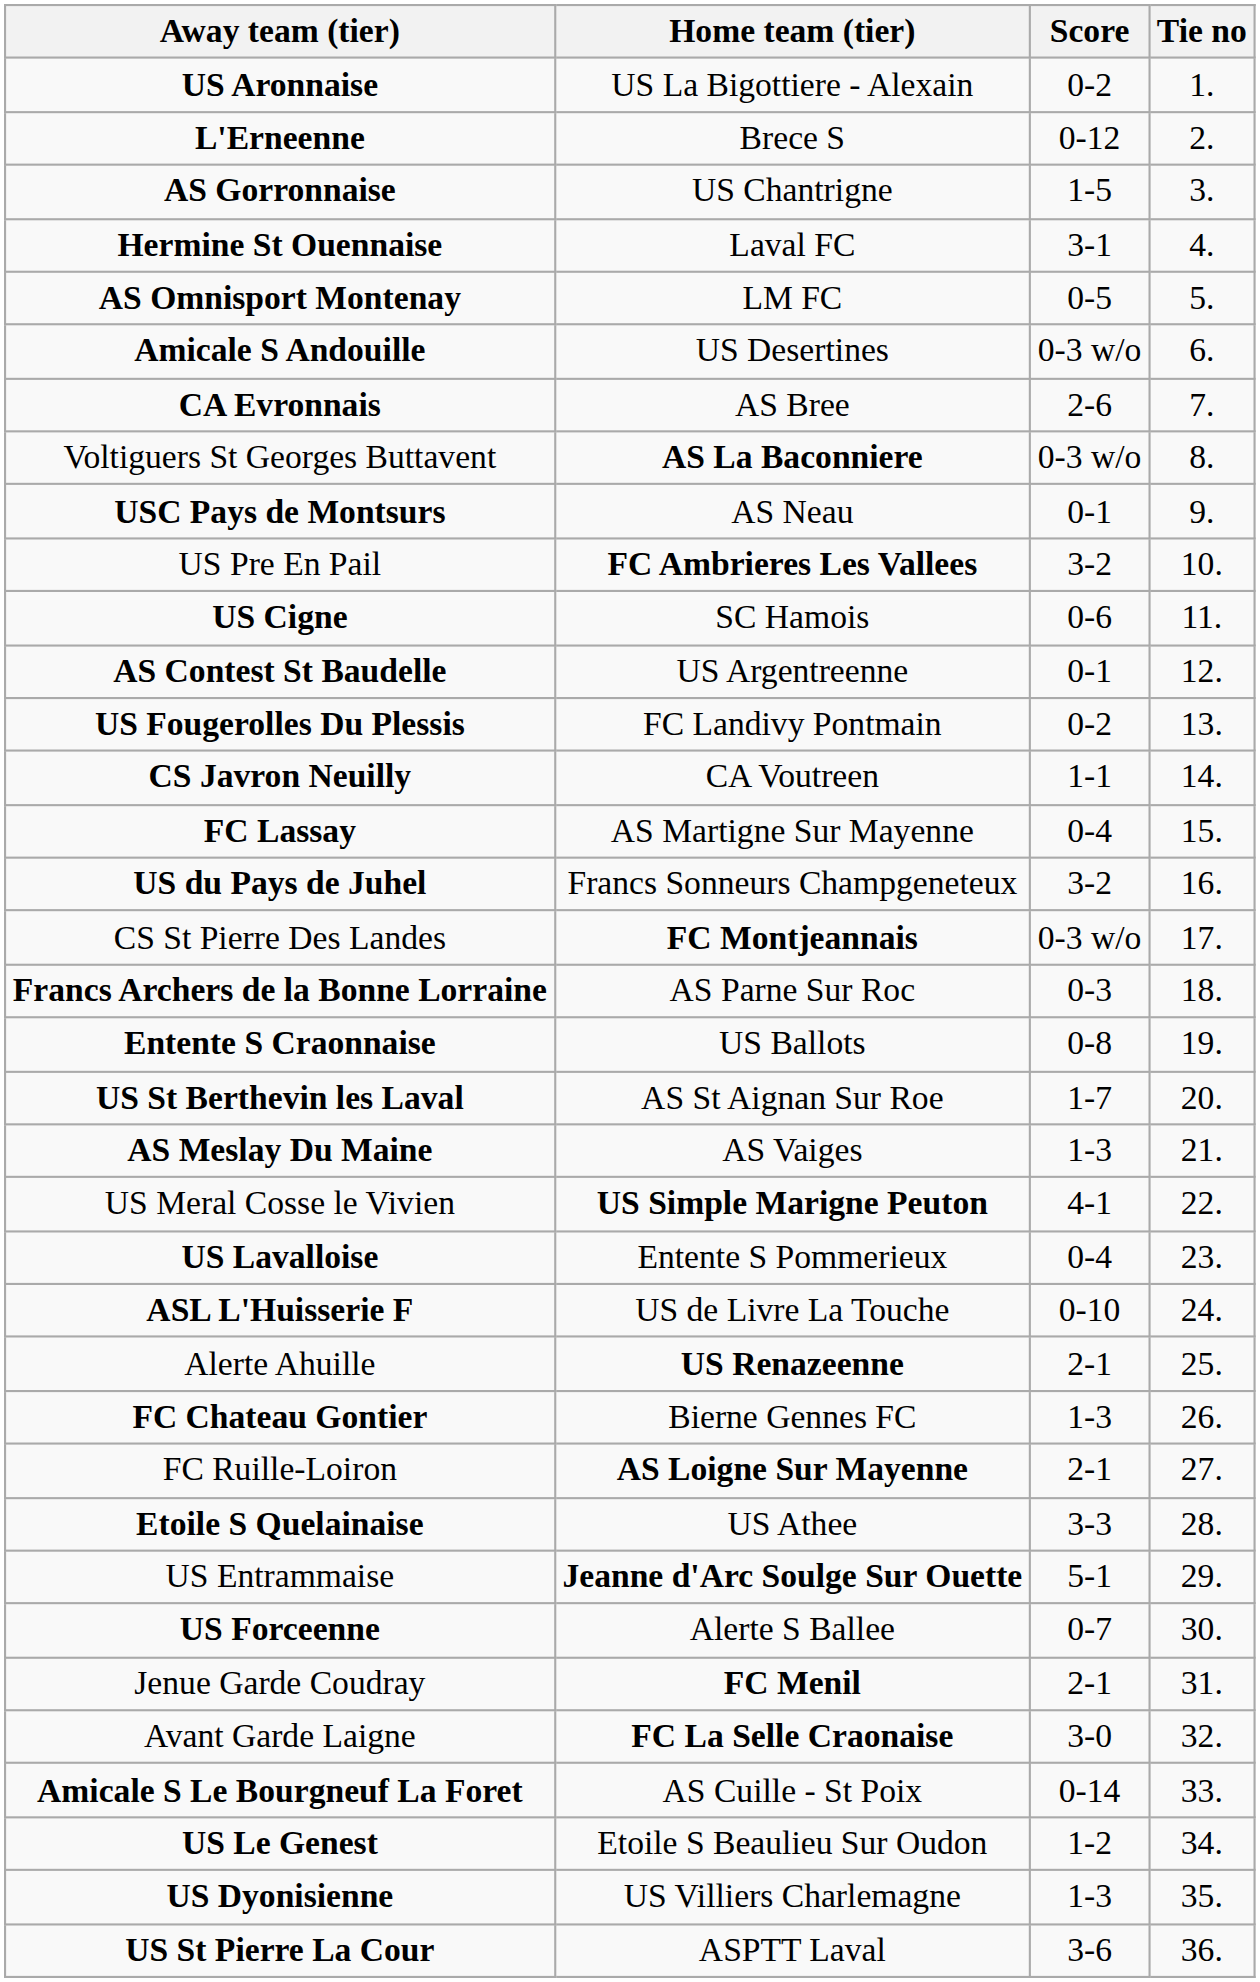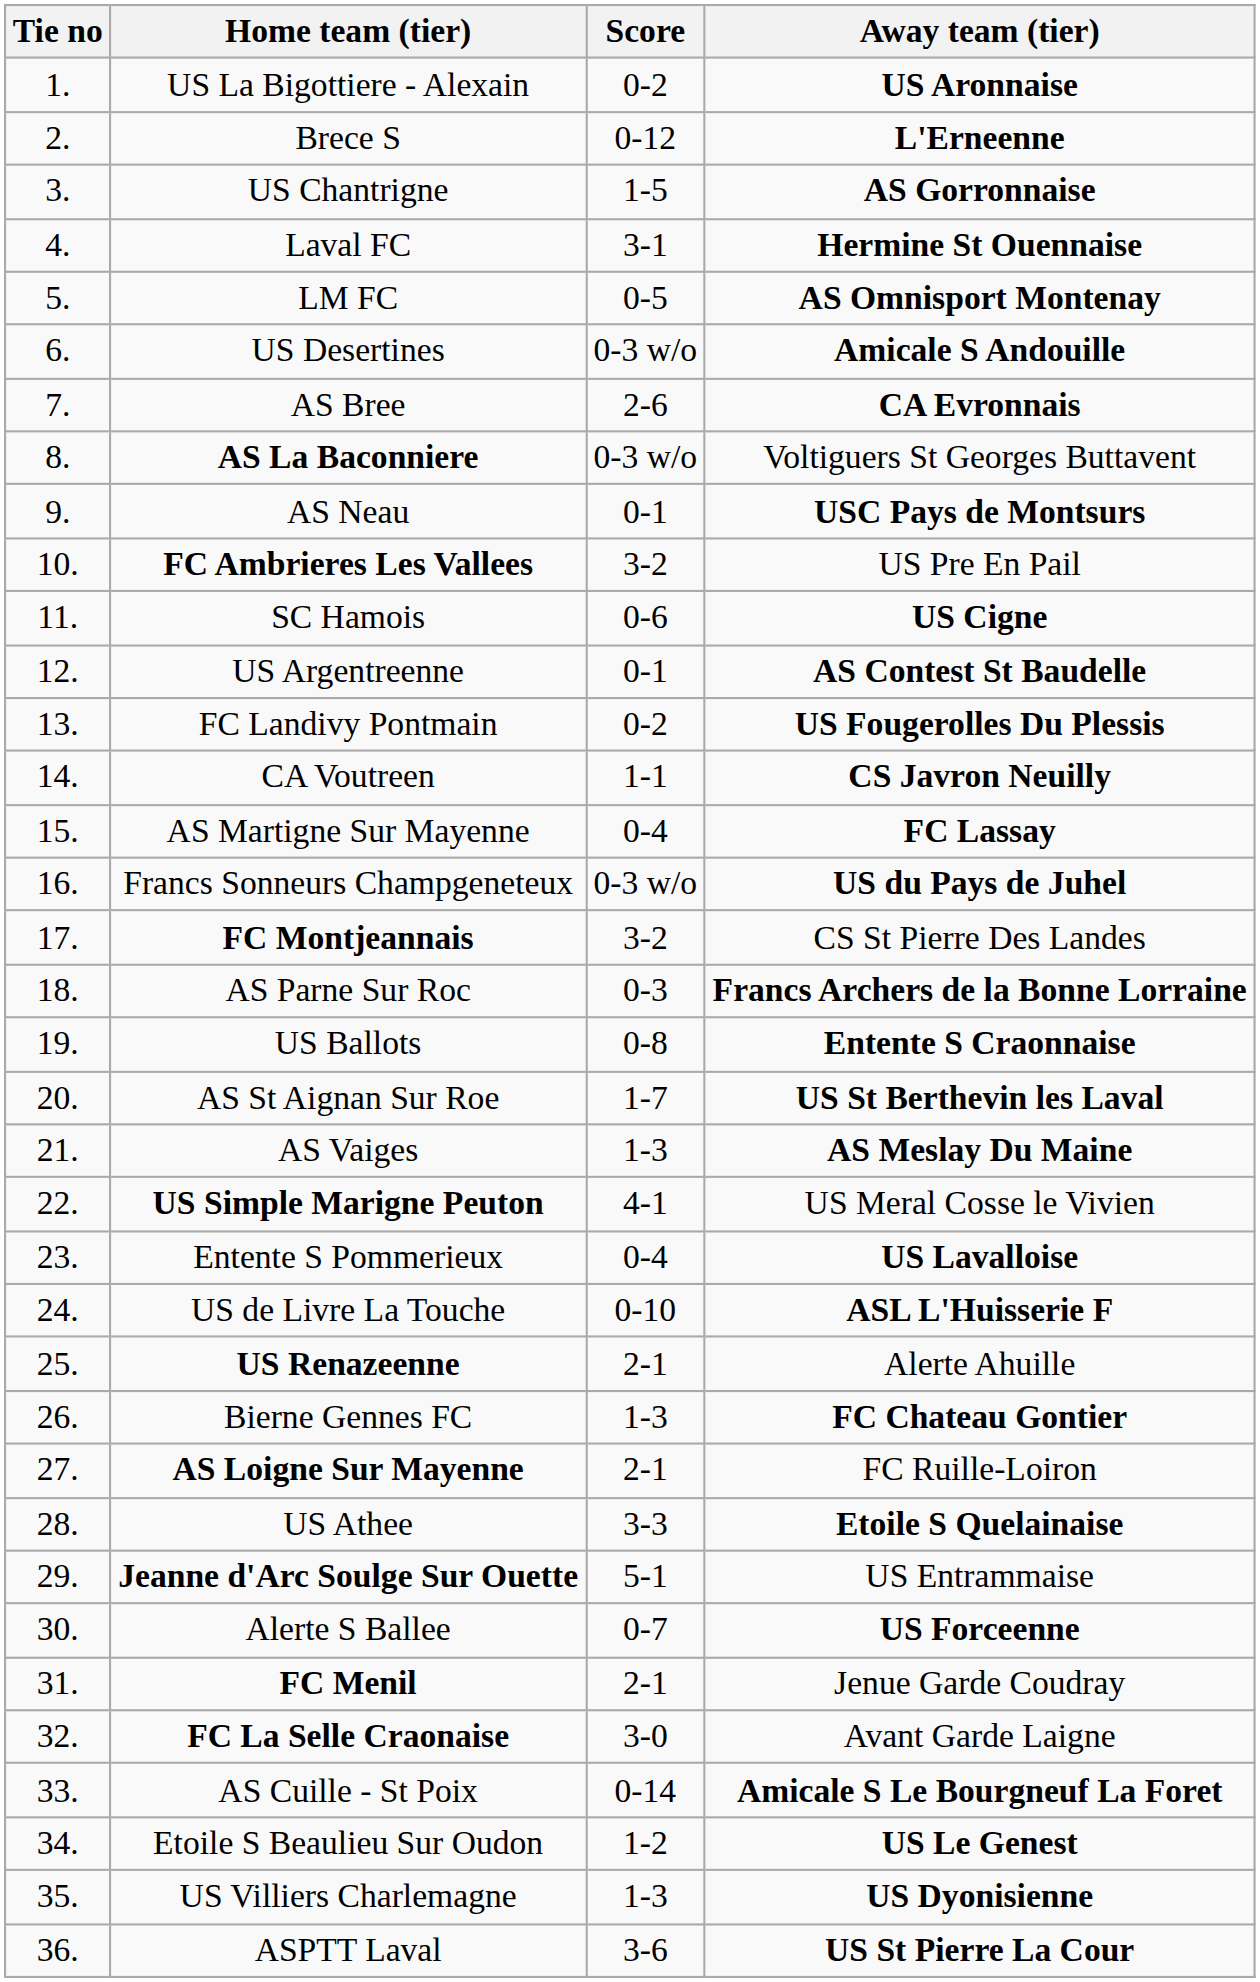 <table class="wikitable" style="text-align: center">
 <tr>
-<th>Away team (tier)</th>
+<th>Tie no</th>
 <th>Home team (tier)</th>
 <th>Score</th>
-<th>Tie no</th>
+<th>Away team (tier)</th>
 </tr>
 <tr>
-<td><strong>US Aronnaise</strong></td>
+<td>1.</td>
 <td>US La Bigottiere - Alexain</td>
 <td>0-2</td>
-<td>1.</td>
+<td><strong>US Aronnaise</strong></td>
 </tr>
 <tr>
-<td><strong>L'Erneenne</strong></td>
+<td>2.</td>
 <td>Brece S</td>
 <td>0-12</td>
-<td>2.</td>
+<td><strong>L'Erneenne</strong></td>
 </tr>
 <tr>
-<td><strong>AS Gorronnaise</strong></td>
+<td>3.</td>
 <td>US Chantrigne</td>
 <td>1-5</td>
-<td>3.</td>
+<td><strong>AS Gorronnaise</strong></td>
 </tr>
 <tr>
-<td><strong>Hermine St Ouennaise</strong></td>
+<td>4.</td>
 <td>Laval FC</td>
 <td>3-1</td>
-<td>4.</td>
+<td><strong>Hermine St Ouennaise</strong></td>
 </tr>
 <tr>
-<td><strong>AS Omnisport Montenay</strong></td>
+<td>5.</td>
 <td>LM FC</td>
 <td>0-5</td>
-<td>5.</td>
+<td><strong>AS Omnisport Montenay</strong></td>
 </tr>
 <tr>
-<td><strong>Amicale S Andouille</strong></td>
+<td>6.</td>
 <td>US Desertines</td>
 <td>0-3 w/o</td>
-<td>6.</td>
+<td><strong>Amicale S Andouille</strong></td>
 </tr>
 <tr>
-<td><strong>CA Evronnais</strong></td>
+<td>7.</td>
 <td>AS Bree</td>
 <td>2-6</td>
-<td>7.</td>
+<td><strong>CA Evronnais</strong></td>
 </tr>
 <tr>
-<td>Voltiguers St Georges Buttavent</td>
+<td>8.</td>
 <td><strong>AS La Baconniere</strong></td>
 <td>0-3 w/o</td>
-<td>8.</td>
+<td>Voltiguers St Georges Buttavent</td>
 </tr>
 <tr>
-<td><strong>USC Pays de Montsurs</strong></td>
+<td>9.</td>
 <td>AS Neau</td>
 <td>0-1</td>
-<td>9.</td>
+<td><strong>USC Pays de Montsurs</strong></td>
 </tr>
 <tr>
-<td>US Pre En Pail</td>
+<td>10.</td>
 <td><strong>FC Ambrieres Les Vallees</strong></td>
 <td>3-2</td>
-<td>10.</td>
+<td>US Pre En Pail</td>
 </tr>
 <tr>
-<td><strong>US Cigne</strong></td>
+<td>11.</td>
 <td>SC Hamois</td>
 <td>0-6</td>
-<td>11.</td>
+<td><strong>US Cigne</strong></td>
 </tr>
 <tr>
-<td><strong>AS Contest St Baudelle</strong></td>
+<td>12.</td>
 <td>US Argentreenne</td>
 <td>0-1</td>
-<td>12.</td>
+<td><strong>AS Contest St Baudelle</strong></td>
 </tr>
 <tr>
-<td><strong>US Fougerolles Du Plessis</strong></td>
+<td>13.</td>
 <td>FC Landivy Pontmain</td>
 <td>0-2</td>
-<td>13.</td>
+<td><strong>US Fougerolles Du Plessis</strong></td>
 </tr>
 <tr>
-<td><strong>CS Javron Neuilly</strong></td>
+<td>14.</td>
 <td>CA Voutreen</td>
 <td>1-1 </td>
-<td>14.</td>
+<td><strong>CS Javron Neuilly</strong></td>
 </tr>
 <tr>
-<td><strong>FC Lassay</strong></td>
+<td>15.</td>
 <td>AS Martigne Sur Mayenne</td>
 <td>0-4</td>
-<td>15.</td>
+<td><strong>FC Lassay</strong></td>
 </tr>
 <tr>
+<td>16.</td>
+<td>Francs Sonneurs Champgeneteux</td>
+<td>0-3 w/o</td>
 <td><strong>US du Pays de Juhel</strong></td>
-<td>Francs Sonneurs Champgeneteux</td>
-<td>3-2</td>
-<td>16.</td>
 </tr>
 <tr>
+<td>17.</td>
+<td><strong>FC Montjeannais</strong></td>
+<td>3-2</td>
 <td>CS St Pierre Des Landes</td>
-<td><strong>FC Montjeannais</strong></td>
-<td>0-3 w/o</td>
-<td>17.</td>
 </tr>
 <tr>
-<td><strong>Francs Archers de la Bonne Lorraine</strong></td>
+<td>18.</td>
 <td>AS Parne Sur Roc</td>
 <td>0-3</td>
-<td>18.</td>
+<td><strong>Francs Archers de la Bonne Lorraine</strong></td>
 </tr>
 <tr>
-<td><strong>Entente S Craonnaise</strong></td>
+<td>19.</td>
 <td>US Ballots</td>
 <td>0-8</td>
-<td>19.</td>
+<td><strong>Entente S Craonnaise</strong></td>
 </tr>
 <tr>
-<td><strong>US St Berthevin les Laval</strong></td>
+<td>20.</td>
 <td>AS St Aignan Sur Roe</td>
 <td>1-7</td>
-<td>20.</td>
+<td><strong>US St Berthevin les Laval</strong></td>
 </tr>
 <tr>
-<td><strong>AS Meslay Du Maine</strong></td>
+<td>21.</td>
 <td>AS Vaiges</td>
 <td>1-3</td>
-<td>21.</td>
+<td><strong>AS Meslay Du Maine</strong></td>
 </tr>
 <tr>
-<td>US Meral Cosse le Vivien</td>
+<td>22.</td>
 <td><strong>US Simple Marigne Peuton</strong></td>
 <td>4-1</td>
-<td>22.</td>
+<td>US Meral Cosse le Vivien</td>
 </tr>
 <tr>
-<td><strong>US Lavalloise</strong></td>
+<td>23.</td>
 <td>Entente S Pommerieux</td>
 <td>0-4</td>
-<td>23.</td>
+<td><strong>US Lavalloise</strong></td>
 </tr>
 <tr>
-<td><strong>ASL L'Huisserie F</strong></td>
+<td>24.</td>
 <td>US de Livre La Touche</td>
 <td>0-10</td>
-<td>24.</td>
+<td><strong>ASL L'Huisserie F</strong></td>
 </tr>
 <tr>
-<td>Alerte Ahuille</td>
+<td>25.</td>
 <td><strong>US Renazeenne</strong></td>
 <td>2-1</td>
-<td>25.</td>
+<td>Alerte Ahuille</td>
 </tr>
 <tr>
-<td><strong>FC Chateau Gontier</strong></td>
+<td>26.</td>
 <td>Bierne Gennes FC</td>
 <td>1-3</td>
-<td>26.</td>
+<td><strong>FC Chateau Gontier</strong></td>
 </tr>
 <tr>
-<td>FC Ruille-Loiron</td>
+<td>27.</td>
 <td><strong>AS Loigne Sur Mayenne</strong></td>
 <td>2-1</td>
-<td>27.</td>
+<td>FC Ruille-Loiron</td>
 </tr>
 <tr>
-<td><strong>Etoile S Quelainaise</strong></td>
+<td>28.</td>
 <td>US Athee</td>
 <td>3-3 </td>
-<td>28.</td>
+<td><strong>Etoile S Quelainaise</strong></td>
 </tr>
 <tr>
-<td>US Entrammaise</td>
+<td>29.</td>
 <td><strong>Jeanne d'Arc Soulge Sur Ouette</strong></td>
 <td>5-1</td>
-<td>29.</td>
+<td>US Entrammaise</td>
 </tr>
 <tr>
-<td><strong>US Forceenne</strong></td>
+<td>30.</td>
 <td>Alerte S Ballee</td>
 <td>0-7</td>
-<td>30.</td>
+<td><strong>US Forceenne</strong></td>
 </tr>
 <tr>
-<td>Jenue Garde Coudray</td>
+<td>31.</td>
 <td><strong>FC Menil</strong></td>
 <td>2-1</td>
-<td>31.</td>
+<td>Jenue Garde Coudray</td>
 </tr>
 <tr>
-<td>Avant Garde Laigne</td>
+<td>32.</td>
 <td><strong>FC La Selle Craonaise</strong></td>
 <td>3-0</td>
-<td>32.</td>
+<td>Avant Garde Laigne</td>
 </tr>
 <tr>
-<td><strong>Amicale S Le Bourgneuf La Foret</strong></td>
+<td>33.</td>
 <td>AS Cuille - St Poix</td>
 <td>0-14</td>
-<td>33.</td>
+<td><strong>Amicale S Le Bourgneuf La Foret</strong></td>
 </tr>
 <tr>
-<td><strong>US Le Genest</strong></td>
+<td>34.</td>
 <td>Etoile S Beaulieu Sur Oudon</td>
 <td>1-2</td>
-<td>34.</td>
+<td><strong>US Le Genest</strong></td>
 </tr>
 <tr>
-<td><strong>US Dyonisienne</strong></td>
+<td>35.</td>
 <td>US Villiers Charlemagne</td>
 <td>1-3</td>
-<td>35.</td>
+<td><strong>US Dyonisienne</strong></td>
 </tr>
 <tr>
-<td><strong>US St Pierre La Cour</strong></td>
+<td>36.</td>
 <td>ASPTT Laval</td>
 <td>3-6</td>
-<td>36.</td>
+<td><strong>US St Pierre La Cour</strong></td>
 </tr>
 </table>
